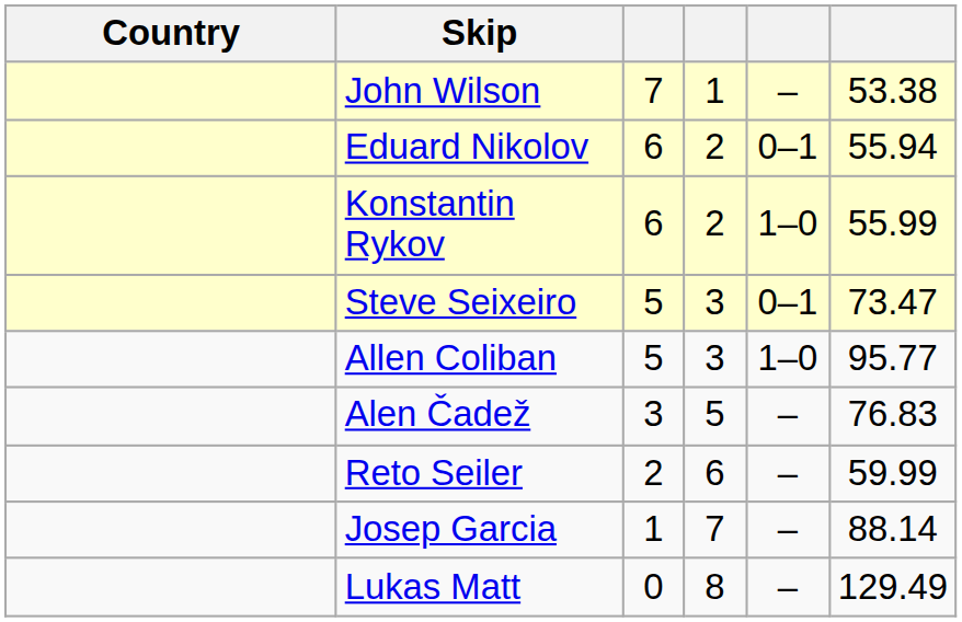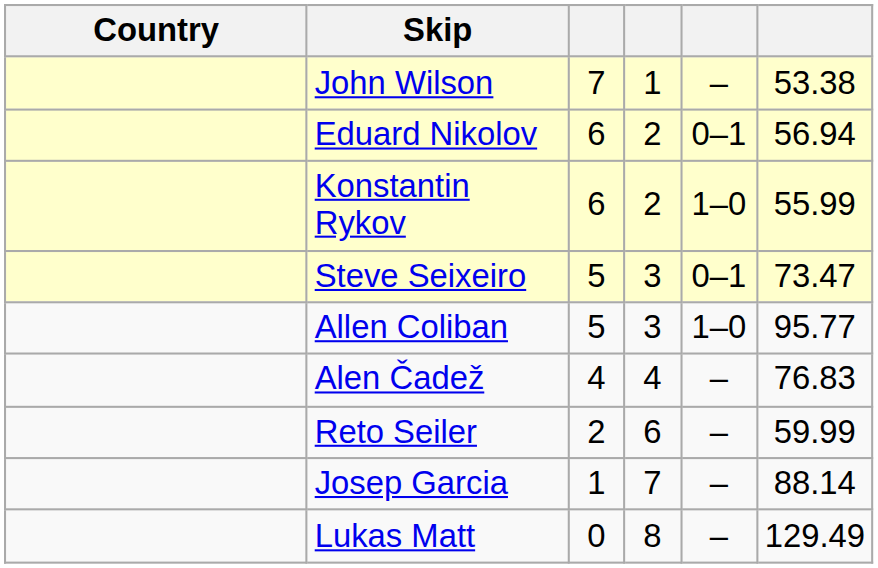 <table class=wikitable style="text-align:center;">
 <tr>
 <th width=140>Country</th>
 <th width=120>Skip</th>
 <th width=20></th>
 <th width=20></th>
 <th width=30></th>
 <th width=20></th>
 </tr>
 <tr bgcolor=#ffffcc>
 <td style="text-align:left;"></td>
 <td style="text-align:left;"><a href='#'>John Wilson</a></td>
 <td>7</td>
 <td>1</td>
 <td>–</td>
 <td>53.38</td>
 </tr>
 <tr bgcolor=#ffffcc>
 <td style="text-align:left;"></td>
 <td style="text-align:left;"><a href='#'>Eduard Nikolov</a></td>
 <td>6</td>
 <td>2</td>
 <td>0–1</td>
-<td>55.94</td>
+<td>56.94</td>
 </tr>
 <tr bgcolor=#ffffcc>
 <td style="text-align:left;"></td>
 <td style="text-align:left;"><a href='#'>Konstantin Rykov</a></td>
 <td>6</td>
 <td>2</td>
 <td>1–0</td>
 <td>55.99</td>
 </tr>
 <tr bgcolor=#ffffcc>
 <td style="text-align:left;"></td>
 <td style="text-align:left;"><a href='#'>Steve Seixeiro</a></td>
 <td>5</td>
 <td>3</td>
 <td>0–1</td>
 <td>73.47</td>
 </tr>
 <tr>
 <td style="text-align:left;"></td>
 <td style="text-align:left;"><a href='#'>Allen Coliban</a></td>
 <td>5</td>
 <td>3</td>
 <td>1–0</td>
 <td>95.77</td>
 </tr>
 <tr>
 <td style="text-align:left;"></td>
 <td style="text-align:left;"><a href='#'>Alen Čadež</a></td>
-<td>3</td>
-<td>5</td>
+<td>4</td>
+<td>4</td>
 <td>–</td>
 <td>76.83</td>
 </tr>
 <tr>
 <td style="text-align:left;"></td>
 <td style="text-align:left;"><a href='#'>Reto Seiler</a></td>
 <td>2</td>
 <td>6</td>
 <td>–</td>
 <td>59.99</td>
 </tr>
 <tr>
 <td style="text-align:left;"></td>
 <td style="text-align:left;"><a href='#'>Josep Garcia</a></td>
 <td>1</td>
 <td>7</td>
 <td>–</td>
 <td>88.14</td>
 </tr>
 <tr>
 <td style="text-align:left;"></td>
 <td style="text-align:left;"><a href='#'>Lukas Matt</a></td>
 <td>0</td>
 <td>8</td>
 <td>–</td>
 <td>129.49</td>
 </tr>
 </table>
